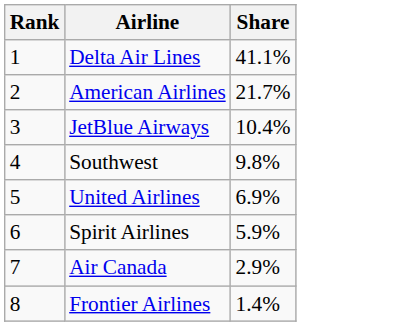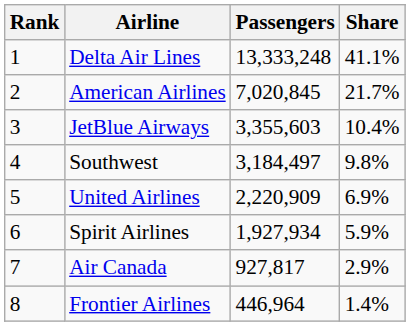 <table class="wikitable sortable" style="font-size: 95%">
 <tr>
 <th>Rank</th>
 <th>Airline</th>
+<th>Passengers</th>
 <th>Share</th>
 </tr>
 <tr>
 <td>1</td>
 <td><a href='#'>Delta Air Lines</a></td>
+<td>13,333,248</td>
 <td>41.1%</td>
 </tr>
 <tr>
 <td>2</td>
 <td><a href='#'>American Airlines</a></td>
+<td>7,020,845</td>
 <td>21.7%</td>
 </tr>
 <tr>
 <td>3</td>
 <td><a href='#'>JetBlue Airways</a></td>
+<td>3,355,603</td>
 <td>10.4%</td>
 </tr>
 <tr>
 <td>4</td>
 <td>Southwest</td>
+<td>3,184,497</td>
 <td>9.8%</td>
 </tr>
 <tr>
 <td>5</td>
 <td><a href='#'>United Airlines</a></td>
+<td>2,220,909</td>
 <td>6.9%</td>
 </tr>
 <tr>
 <td>6</td>
 <td>Spirit Airlines</td>
+<td>1,927,934</td>
 <td>5.9%</td>
 </tr>
 <tr>
 <td>7</td>
 <td><a href='#'>Air Canada</a></td>
+<td>927,817</td>
 <td>2.9%</td>
 </tr>
 <tr>
 <td>8</td>
 <td><a href='#'>Frontier Airlines</a></td>
+<td>446,964</td>
 <td>1.4%</td>
 </tr>
 </table>
